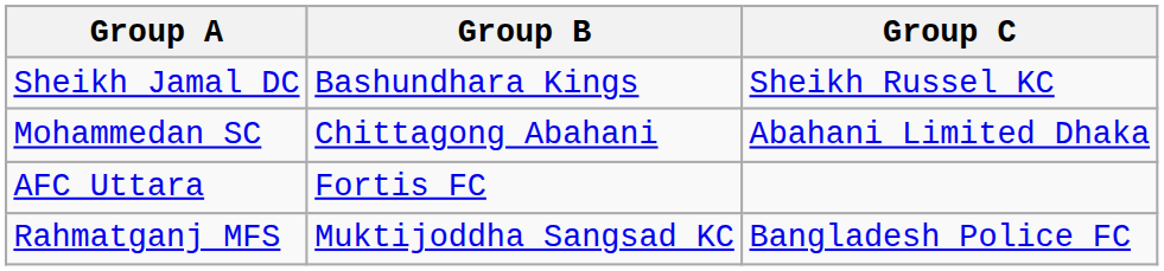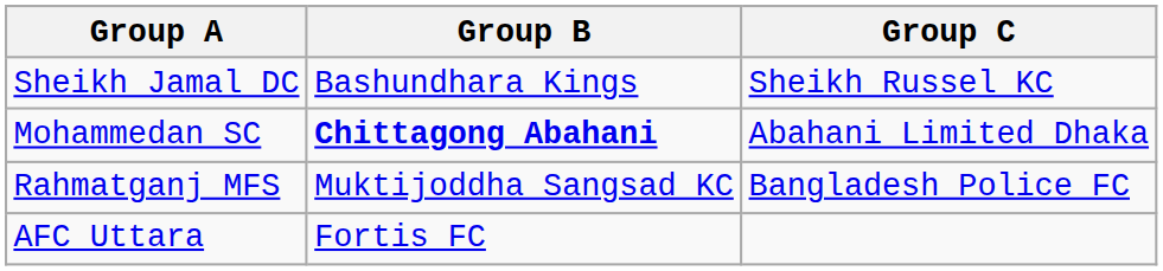 <table class="wikitable" "text-align:left">
 <tr>
 <th style="text-align:center">Group A</th>
 <th style="text-align:center">Group B</th>
 <th style="text-align:center">Group C</th>
 </tr>
 <tr>
 <td><a href='#'>Sheikh Jamal DC</a></td>
 <td><a href='#'>Bashundhara Kings</a></td>
 <td><a href='#'>Sheikh Russel KC</a></td>
 </tr>
 <tr>
 <td><a href='#'>Mohammedan SC</a></td>
-<td><a href='#'>Chittagong Abahani</a></td>
+<td><strong><a href='#'>Chittagong Abahani</a></strong></td>
 <td><a href='#'>Abahani Limited Dhaka</a></td>
+</tr>
+<tr>
+<td><a href='#'>Rahmatganj MFS</a></td>
+<td><a href='#'>Muktijoddha Sangsad KC</a></td>
+<td><a href='#'>Bangladesh Police FC</a></td>
 </tr>
 <tr>
 <td><a href='#'>AFC Uttara</a></td>
 <td><a href='#'>Fortis FC</a></td>
 <td></td>
 </tr>
-<tr>
-<td><a href='#'>Rahmatganj MFS</a></td>
-<td><a href='#'>Muktijoddha Sangsad KC</a></td>
-<td><a href='#'>Bangladesh Police FC</a></td>
-</tr>
 </table>
